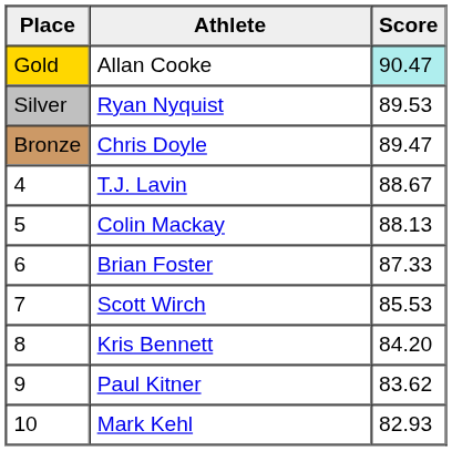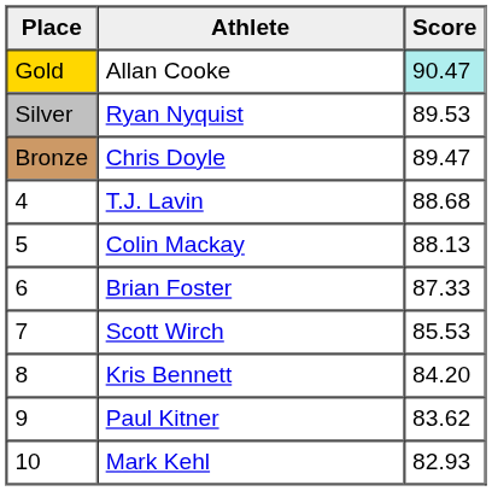 <table border=1 cellpadding=5 cellspacing=0>
 <tr>
 <th style="background:#efefef;" width="20">Place</th>
 <th style="background:#efefef;" width="200">Athlete</th>
 <th style="background:#efefef;" width="20">Score</th>
 </tr>
 <tr align=left>
 <td style="background:gold;">Gold</td>
 <td>Allan Cooke</td>
 <td style="background: paleturquoise;">90.47</td>
 </tr>
 <tr align=left>
 <td style="background:silver;">Silver</td>
 <td><a href='#'>Ryan Nyquist</a></td>
 <td>89.53</td>
 </tr>
 <tr align=left>
 <td style="background:#CC9966;">Bronze</td>
 <td><a href='#'>Chris Doyle</a></td>
 <td>89.47</td>
 </tr>
 <tr align=left>
 <td>4</td>
 <td><a href='#'>T.J. Lavin</a></td>
-<td>88.67</td>
+<td>88.68</td>
 </tr>
 <tr align=left>
 <td>5</td>
 <td><a href='#'>Colin Mackay</a></td>
 <td>88.13</td>
 </tr>
 <tr align=left>
 <td>6</td>
 <td><a href='#'>Brian Foster</a></td>
 <td>87.33</td>
 </tr>
 <tr align=left>
 <td>7</td>
 <td><a href='#'>Scott Wirch</a></td>
 <td>85.53</td>
 </tr>
 <tr align=left>
 <td>8</td>
 <td><a href='#'>Kris Bennett</a></td>
 <td>84.20</td>
 </tr>
 <tr align=left>
 <td>9</td>
 <td><a href='#'>Paul Kitner</a></td>
 <td>83.62</td>
 </tr>
 <tr align=left>
 <td>10</td>
 <td><a href='#'>Mark Kehl</a></td>
 <td>82.93</td>
 </tr>
 </table>
